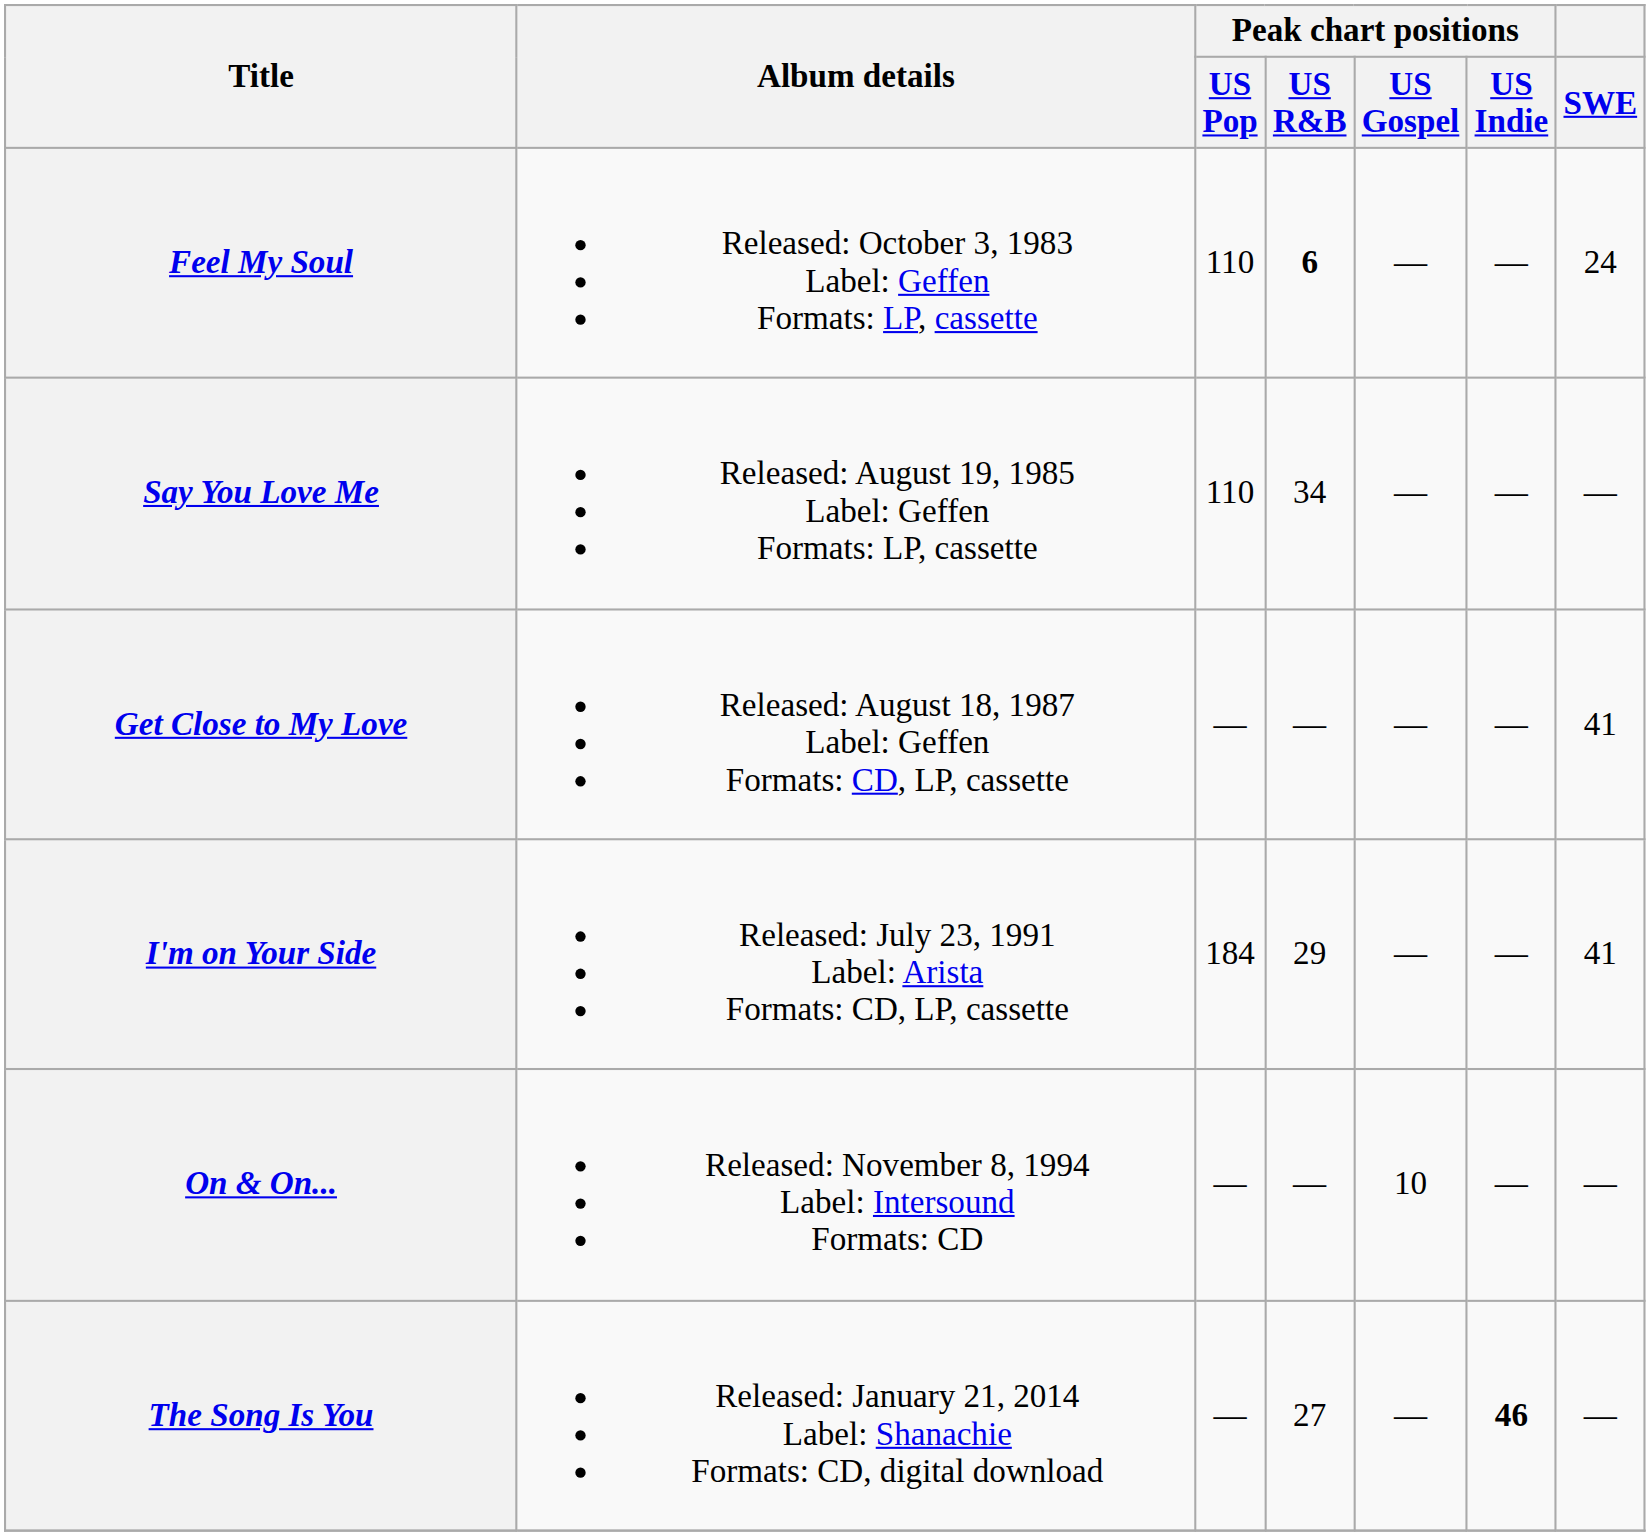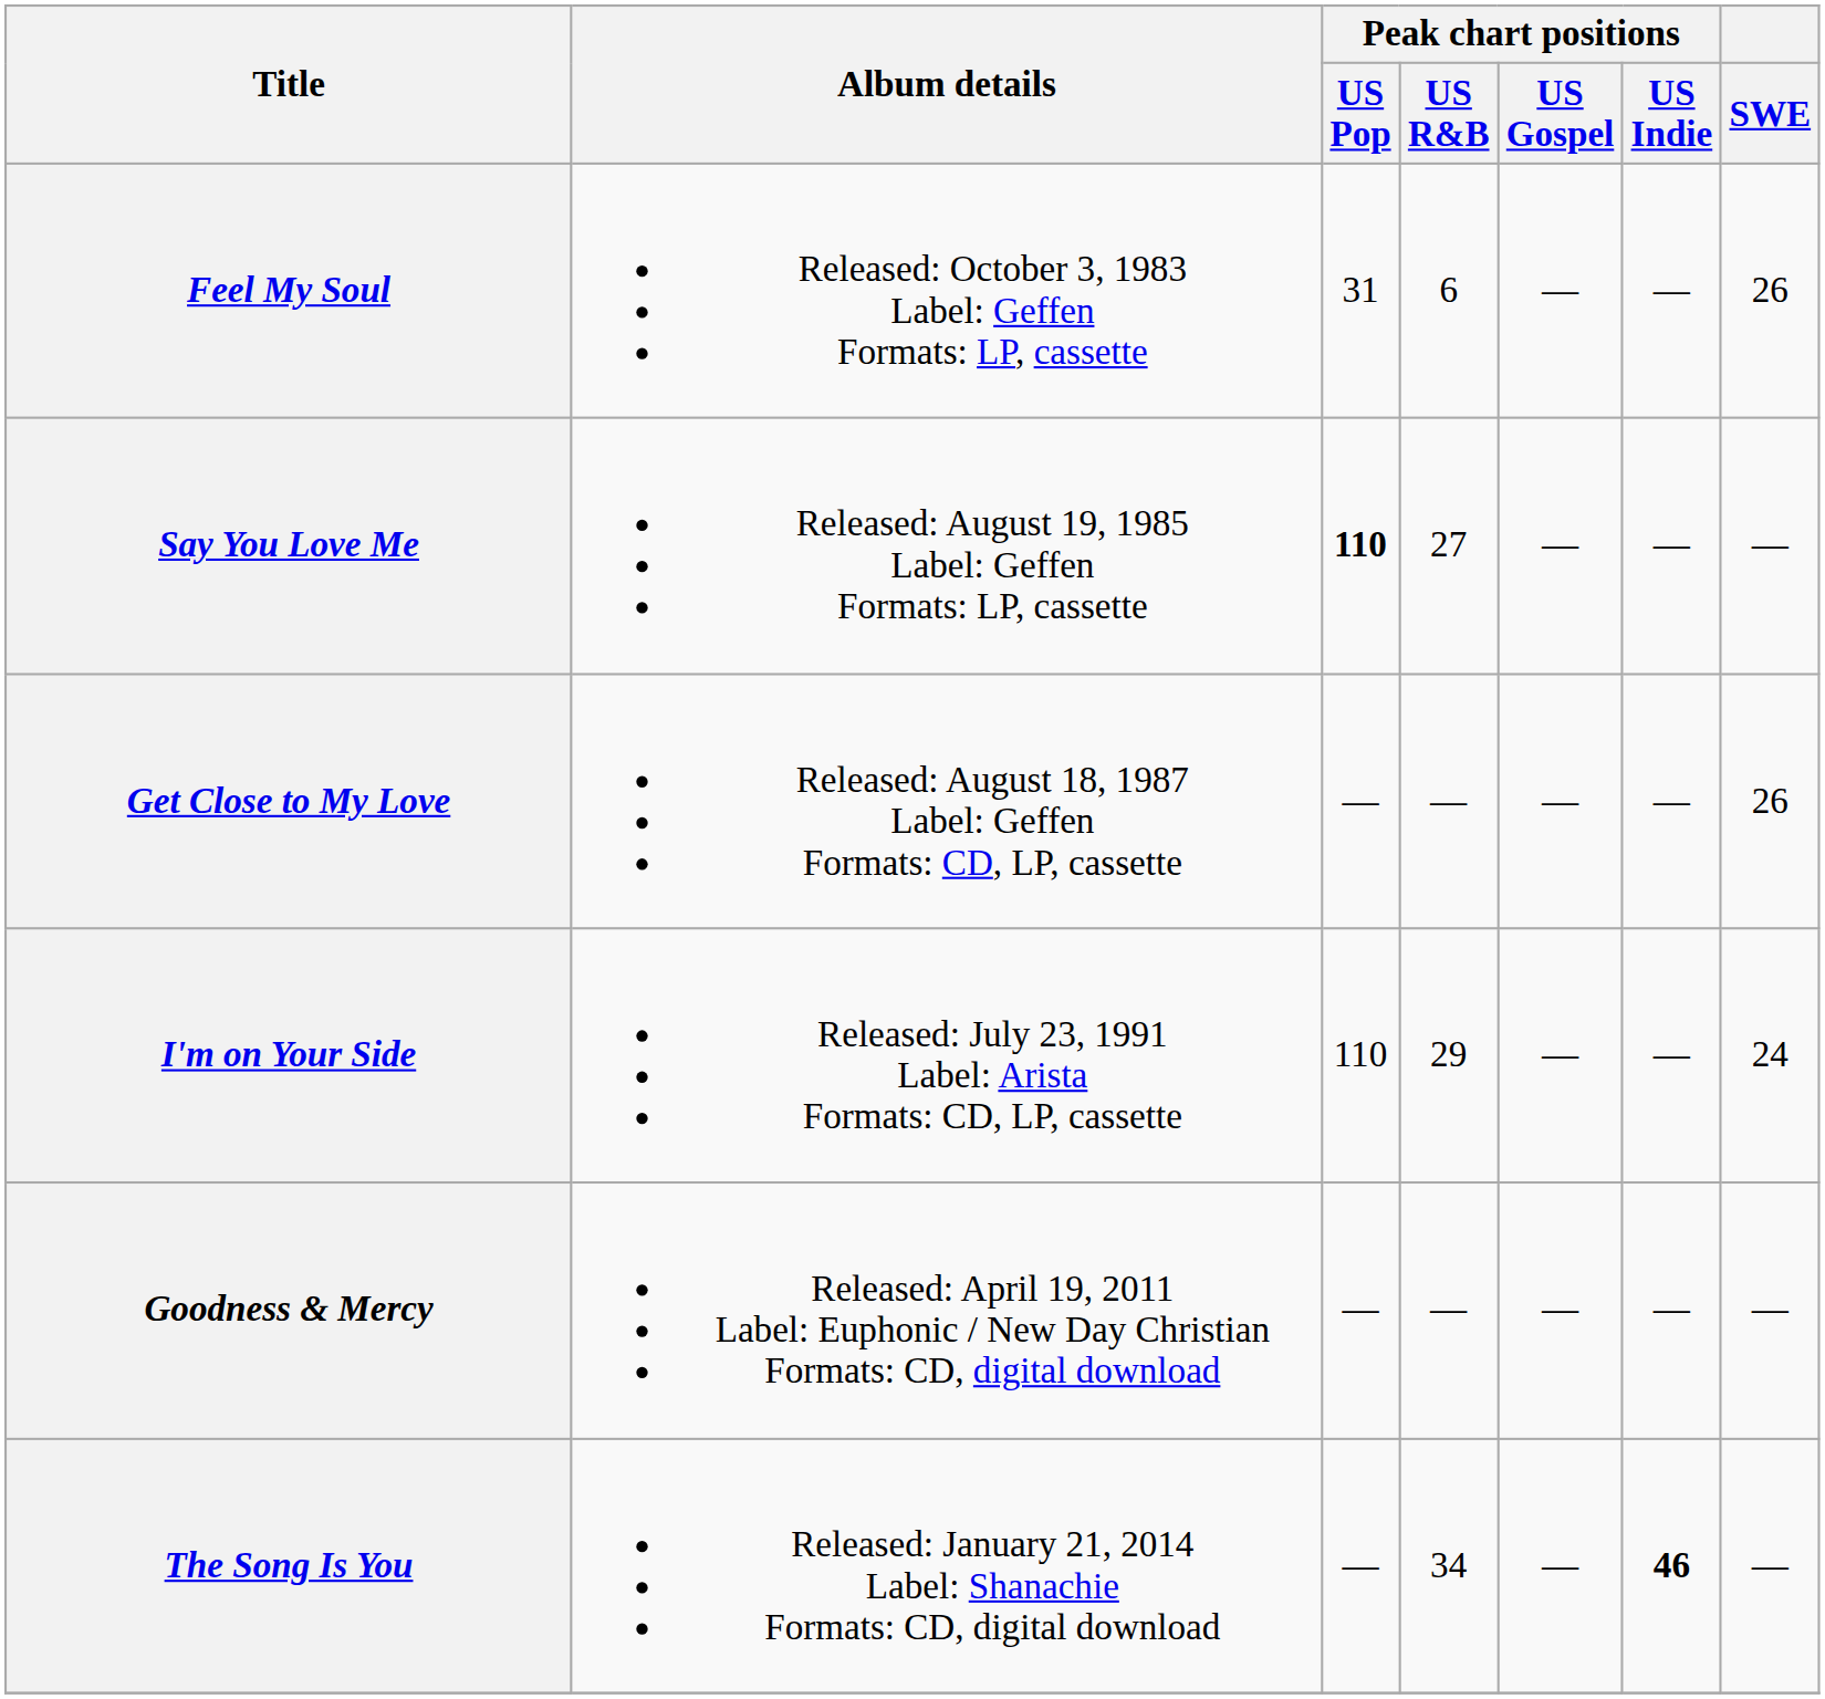 <table class="wikitable plainrowheaders" style="text-align:center;" border="1">
 <tr>
 <th scope="col" rowspan="2" style="width:15em;">Title</th>
 <th scope="col" rowspan="2" style="width:20em;">Album details</th>
 <th scope="col" colspan="4">Peak chart positions</th>
 <th></th>
 </tr>
 <tr>
 <th scope="col"><a href='#'>US<br>Pop</a><br></th>
 <th scope="col"><a href='#'>US<br>R&B</a><br></th>
 <th scope="col"><a href='#'>US<br>Gospel</a><br></th>
 <th scope="col"><a href='#'>US<br>Indie</a><br></th>
 <th scope="col"><a href='#'>SWE</a><br></th>
 </tr>
 <tr>
 <th scope="row"><em><a href='#'>Feel My Soul</a></em></th>
 <td><br><ul><li>Released: October 3, 1983</li><li>Label: <a href='#'>Geffen</a></li><li>Formats: <a href='#'>LP</a>, <a href='#'>cassette</a></li></ul></td>
-<td>110</td>
-<td><strong>6</strong></td>
+<td>31</td>
+<td>6</td>
 <td>—</td>
 <td>—</td>
-<td>24</td>
+<td>26</td>
 </tr>
 <tr>
 <th scope="row"><em><a href='#'>Say You Love Me</a></em></th>
 <td><br><ul><li>Released: August 19, 1985</li><li>Label: Geffen</li><li>Formats: LP, cassette</li></ul></td>
-<td>110</td>
-<td>34</td>
+<td><strong>110</strong></td>
+<td>27</td>
 <td>—</td>
 <td>—</td>
 <td>—</td>
 </tr>
 <tr>
 <th scope="row"><em><a href='#'>Get Close to My Love</a></em></th>
 <td><br><ul><li>Released: August 18, 1987</li><li>Label: Geffen</li><li>Formats: <a href='#'>CD</a>, LP, cassette</li></ul></td>
 <td>—</td>
 <td>—</td>
 <td>—</td>
 <td>—</td>
-<td>41</td>
+<td>26</td>
 </tr>
 <tr>
 <th scope="row"><em><a href='#'>I'm on Your Side</a></em></th>
 <td><br><ul><li>Released: July 23, 1991</li><li>Label: <a href='#'>Arista</a></li><li>Formats: CD, LP, cassette</li></ul></td>
-<td>184</td>
+<td>110</td>
 <td>29</td>
 <td>—</td>
 <td>—</td>
-<td>41</td>
+<td>24</td>
 </tr>
 <tr>
-<th scope="row"><em><a href='#'>On & On...</a></em></th>
-<td><br><ul><li>Released: November 8, 1994</li><li>Label: <a href='#'>Intersound</a></li><li>Formats: CD</li></ul></td>
+<th scope="row"><em>Goodness & Mercy</em></th>
+<td><br><ul><li>Released: April 19, 2011</li><li>Label: Euphonic / New Day Christian</li><li>Formats: CD, <a href='#'>digital download</a></li></ul></td>
 <td>—</td>
 <td>—</td>
-<td>10</td>
+<td>—</td>
 <td>—</td>
 <td>—</td>
 </tr>
 <tr>
 <th scope="row"><em><a href='#'>The Song Is You</a></em></th>
 <td><br><ul><li>Released: January 21, 2014</li><li>Label: <a href='#'>Shanachie</a></li><li>Formats: CD, digital download</li></ul></td>
 <td>—</td>
-<td>27</td>
+<td>34</td>
 <td>—</td>
 <td><strong>46</strong></td>
 <td>—</td>
 </tr>
 <tr>
 </tr>
 </table>
